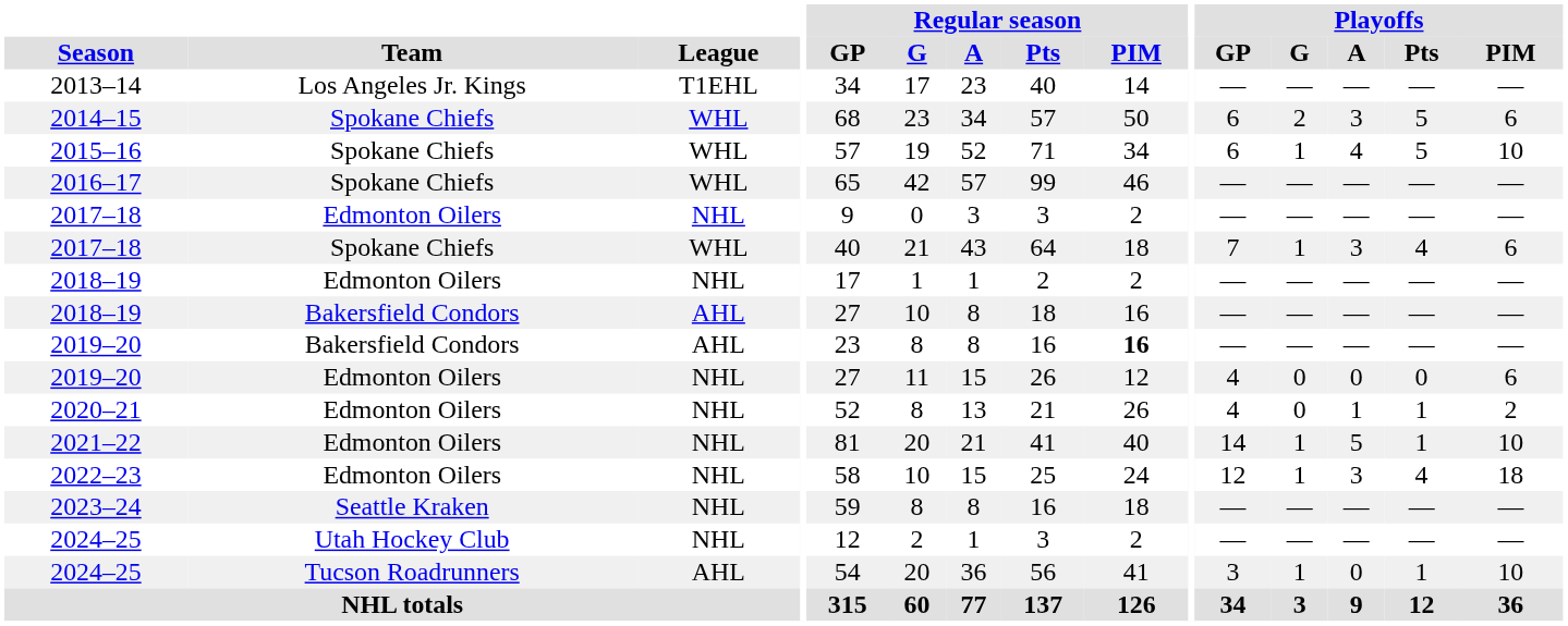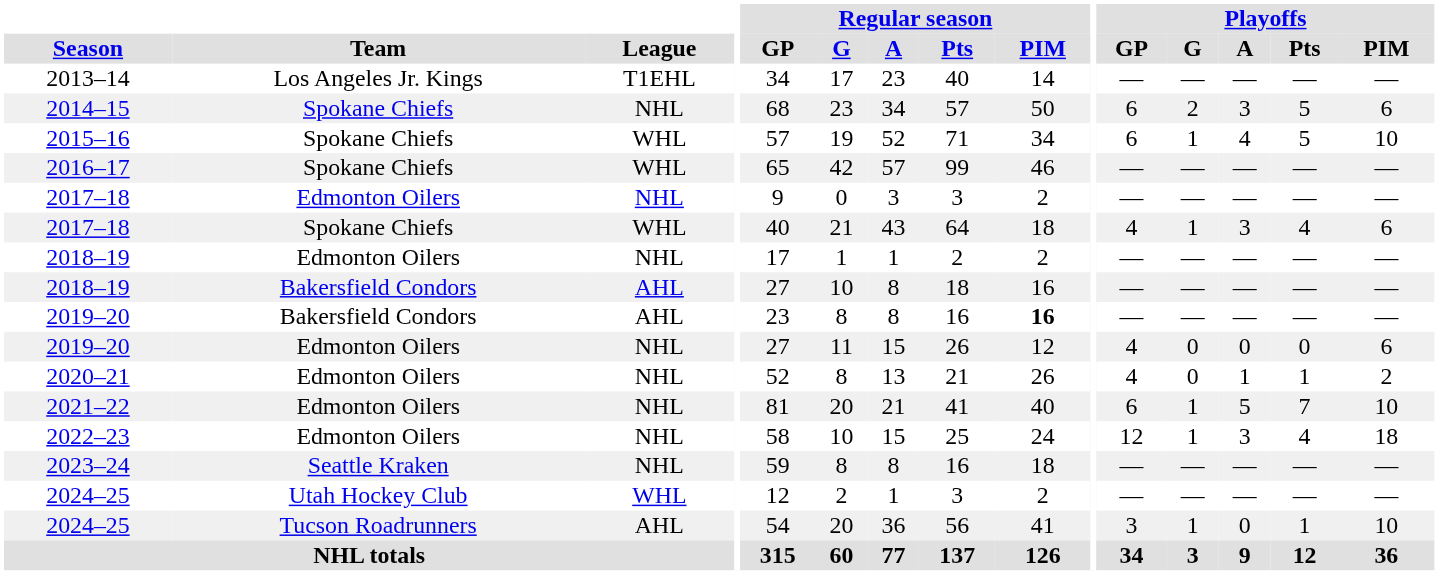 <table border="0" cellpadding="1" cellspacing="0" style="text-align:center; width:60em">
 <tr bgcolor="#e0e0e0">
 <th colspan="3" bgcolor="#ffffff"></th>
 <th rowspan="100" bgcolor="#ffffff"></th>
 <th colspan="5"><a href='#'>Regular season</a></th>
 <th rowspan="100" bgcolor="#ffffff"></th>
 <th colspan="5"><a href='#'>Playoffs</a></th>
 </tr>
 <tr bgcolor="#e0e0e0">
 <th><a href='#'>Season</a></th>
 <th>Team</th>
 <th>League</th>
 <th>GP</th>
 <th><a href='#'>G</a></th>
 <th><a href='#'>A</a></th>
 <th><a href='#'>Pts</a></th>
 <th><a href='#'>PIM</a></th>
 <th>GP</th>
 <th>G</th>
 <th>A</th>
 <th>Pts</th>
 <th>PIM</th>
 </tr>
 <tr>
 <td>2013–14</td>
 <td>Los Angeles Jr. Kings</td>
 <td>T1EHL</td>
 <td>34</td>
 <td>17</td>
 <td>23</td>
 <td>40</td>
 <td>14</td>
 <td>—</td>
 <td>—</td>
 <td>—</td>
 <td>—</td>
 <td>—</td>
 </tr>
 <tr bgcolor="#f0f0f0">
 <td><a href='#'>2014–15</a></td>
 <td><a href='#'>Spokane Chiefs</a></td>
-<td><a href='#'>WHL</a></td>
+<td>NHL</td>
 <td>68</td>
 <td>23</td>
 <td>34</td>
 <td>57</td>
 <td>50</td>
 <td>6</td>
 <td>2</td>
 <td>3</td>
 <td>5</td>
 <td>6</td>
 </tr>
 <tr>
 <td><a href='#'>2015–16</a></td>
 <td>Spokane Chiefs</td>
 <td>WHL</td>
 <td>57</td>
 <td>19</td>
 <td>52</td>
 <td>71</td>
 <td>34</td>
 <td>6</td>
 <td>1</td>
 <td>4</td>
 <td>5</td>
 <td>10</td>
 </tr>
 <tr bgcolor="#f0f0f0">
 <td><a href='#'>2016–17</a></td>
 <td>Spokane Chiefs</td>
 <td>WHL</td>
 <td>65</td>
 <td>42</td>
 <td>57</td>
 <td>99</td>
 <td>46</td>
 <td>—</td>
 <td>—</td>
 <td>—</td>
 <td>—</td>
 <td>—</td>
 </tr>
 <tr>
 <td><a href='#'>2017–18</a></td>
 <td><a href='#'>Edmonton Oilers</a></td>
 <td><a href='#'>NHL</a></td>
 <td>9</td>
 <td>0</td>
 <td>3</td>
 <td>3</td>
 <td>2</td>
 <td>—</td>
 <td>—</td>
 <td>—</td>
 <td>—</td>
 <td>—</td>
 </tr>
 <tr bgcolor="#f0f0f0">
 <td><a href='#'>2017–18</a></td>
 <td>Spokane Chiefs</td>
 <td>WHL</td>
 <td>40</td>
 <td>21</td>
 <td>43</td>
 <td>64</td>
 <td>18</td>
-<td>7</td>
+<td>4</td>
 <td>1</td>
 <td>3</td>
 <td>4</td>
 <td>6</td>
 </tr>
 <tr>
 <td><a href='#'>2018–19</a></td>
 <td>Edmonton Oilers</td>
 <td>NHL</td>
 <td>17</td>
 <td>1</td>
 <td>1</td>
 <td>2</td>
 <td>2</td>
 <td>—</td>
 <td>—</td>
 <td>—</td>
 <td>—</td>
 <td>—</td>
 </tr>
 <tr bgcolor="#f0f0f0">
 <td><a href='#'>2018–19</a></td>
 <td><a href='#'>Bakersfield Condors</a></td>
 <td><a href='#'>AHL</a></td>
 <td>27</td>
 <td>10</td>
 <td>8</td>
 <td>18</td>
 <td>16</td>
 <td>—</td>
 <td>—</td>
 <td>—</td>
 <td>—</td>
 <td>—</td>
 </tr>
 <tr>
 <td><a href='#'>2019–20</a></td>
 <td>Bakersfield Condors</td>
 <td>AHL</td>
 <td>23</td>
 <td>8</td>
 <td>8</td>
 <td>16</td>
 <td><strong>16</strong></td>
 <td>—</td>
 <td>—</td>
 <td>—</td>
 <td>—</td>
 <td>—</td>
 </tr>
 <tr bgcolor="#f0f0f0">
 <td><a href='#'>2019–20</a></td>
 <td>Edmonton Oilers</td>
 <td>NHL</td>
 <td>27</td>
 <td>11</td>
 <td>15</td>
 <td>26</td>
 <td>12</td>
 <td>4</td>
 <td>0</td>
 <td>0</td>
 <td>0</td>
 <td>6</td>
 </tr>
 <tr>
 <td><a href='#'>2020–21</a></td>
 <td>Edmonton Oilers</td>
 <td>NHL</td>
 <td>52</td>
 <td>8</td>
 <td>13</td>
 <td>21</td>
 <td>26</td>
 <td>4</td>
 <td>0</td>
 <td>1</td>
 <td>1</td>
 <td>2</td>
 </tr>
 <tr bgcolor="#f0f0f0">
 <td><a href='#'>2021–22</a></td>
 <td>Edmonton Oilers</td>
 <td>NHL</td>
 <td>81</td>
 <td>20</td>
 <td>21</td>
 <td>41</td>
 <td>40</td>
-<td>14</td>
+<td>6</td>
 <td>1</td>
 <td>5</td>
-<td>1</td>
+<td>7</td>
 <td>10</td>
 </tr>
 <tr>
 <td><a href='#'>2022–23</a></td>
 <td>Edmonton Oilers</td>
 <td>NHL</td>
 <td>58</td>
 <td>10</td>
 <td>15</td>
 <td>25</td>
 <td>24</td>
 <td>12</td>
 <td>1</td>
 <td>3</td>
 <td>4</td>
 <td>18</td>
 </tr>
 <tr bgcolor="#f0f0f0">
 <td><a href='#'>2023–24</a></td>
 <td><a href='#'>Seattle Kraken</a></td>
 <td>NHL</td>
 <td>59</td>
 <td>8</td>
 <td>8</td>
 <td>16</td>
 <td>18</td>
 <td>—</td>
 <td>—</td>
 <td>—</td>
 <td>—</td>
 <td>—</td>
 </tr>
 <tr>
 <td><a href='#'>2024–25</a></td>
 <td><a href='#'>Utah Hockey Club</a></td>
-<td>NHL</td>
+<td><a href='#'>WHL</a></td>
 <td>12</td>
 <td>2</td>
 <td>1</td>
 <td>3</td>
 <td>2</td>
 <td>—</td>
 <td>—</td>
 <td>—</td>
 <td>—</td>
 <td>—</td>
 </tr>
 <tr bgcolor="#f0f0f0">
 <td><a href='#'>2024–25</a></td>
 <td><a href='#'>Tucson Roadrunners</a></td>
 <td>AHL</td>
 <td>54</td>
 <td>20</td>
 <td>36</td>
 <td>56</td>
 <td>41</td>
 <td>3</td>
 <td>1</td>
 <td>0</td>
 <td>1</td>
 <td>10</td>
 </tr>
 <tr bgcolor="#e0e0e0">
 <th colspan="3">NHL totals</th>
 <th>315</th>
 <th>60</th>
 <th>77</th>
 <th>137</th>
 <th>126</th>
 <th>34</th>
 <th>3</th>
 <th>9</th>
 <th>12</th>
 <th>36</th>
 </tr>
 </table>
